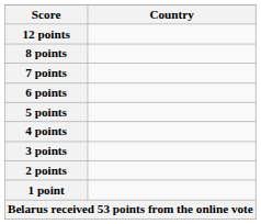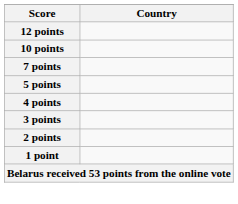 <table class="wikitable">
 <tr>
 </tr>
 <tr>
 <th scope="col" width="33%">Score</th>
 <th scope="col">Country</th>
 </tr>
 <tr>
 <th scope="row">12 points</th>
 <td></td>
 </tr>
 <tr>
-<th scope="row">8 points</th>
+<th scope="row">10 points</th>
 <td></td>
 </tr>
 <tr>
 <th scope="row">7 points</th>
-<td></td>
-</tr>
-<tr>
-<th scope="row">6 points</th>
 <td></td>
 </tr>
 <tr>
 <th scope="row">5 points</th>
 <td></td>
 </tr>
 <tr>
 <th scope="row">4 points</th>
 <td></td>
 </tr>
 <tr>
 <th scope="row">3 points</th>
 <td></td>
 </tr>
 <tr>
 <th scope="row">2 points</th>
 <td></td>
 </tr>
 <tr>
 <th scope="row">1 point</th>
 <td></td>
 </tr>
 <tr>
 <th colspan="2">Belarus received 53 points from the online vote</th>
 </tr>
 </table>
